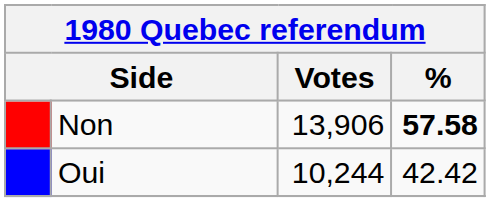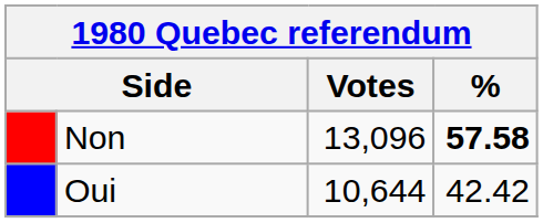 <table class="wikitable" style="font-size: 95%; clear:both">
 <tr style="background-color:#E9E9E9">
 <th colspan=4><a href='#'>1980 Quebec referendum</a></th>
 </tr>
 <tr style="background-color:#E9E9E9">
 <th colspan=2 style="width: 130px">Side</th>
 <th style="width: 50px">Votes</th>
 <th style="width: 40px">%</th>
 </tr>
 <tr>
 <td bgcolor="red"></td>
 <td>Non</td>
-<td align="right">13,906</td>
+<td align="right">13,096</td>
 <td align="right"><strong>57.58</strong></td>
 </tr>
 <tr>
 <td bgcolor="blue"></td>
 <td>Oui</td>
-<td align="right">10,244</td>
+<td align="right">10,644</td>
 <td align="right">42.42</td>
 </tr>
 <tr>
 </tr>
 </table>
